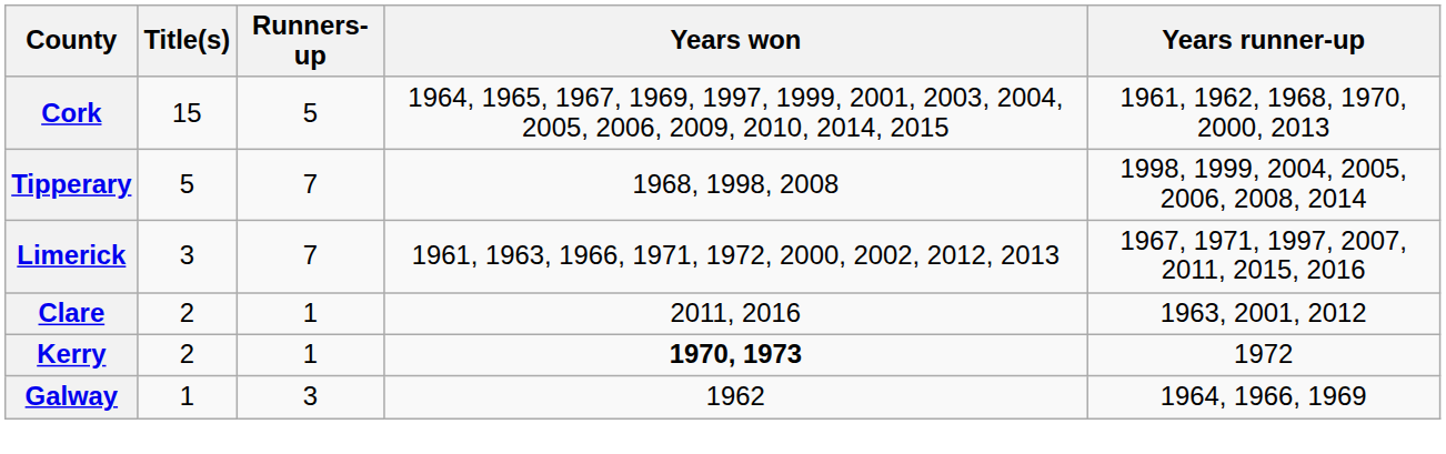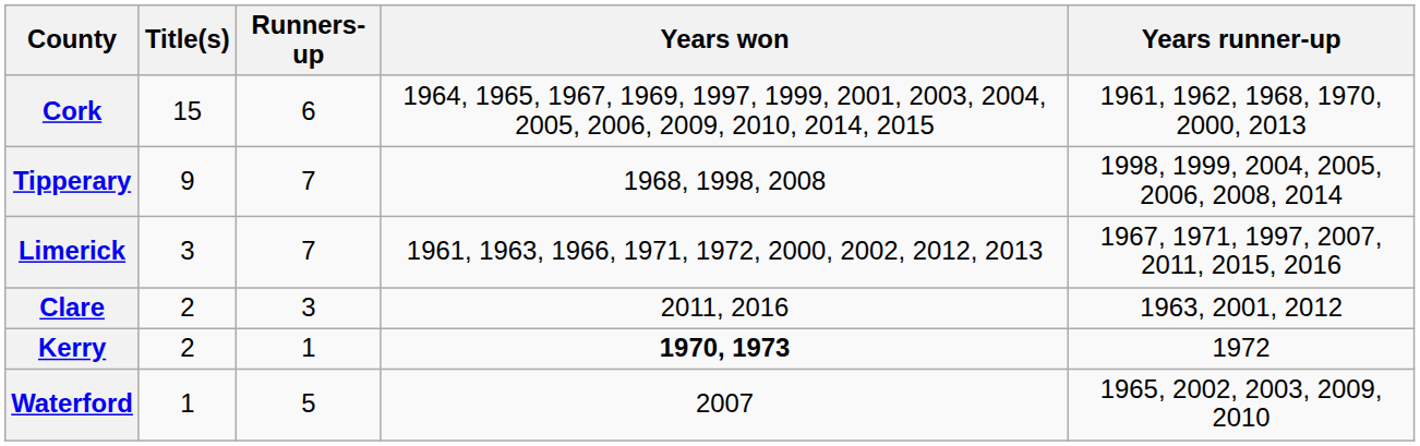 <table class="wikitable plainrowheaders sortable" style="text-align:center">
 <tr>
 <th scope="col">County</th>
 <th>Title(s)</th>
 <th scope="col">Runners-up</th>
 <th class="unsortable" scope="col">Years won</th>
 <th class="unsortable" scope="col">Years runner-up</th>
 </tr>
 <tr>
 <th scope="row"> <a href='#'>Cork</a></th>
 <td>15</td>
-<td>5</td>
+<td>6</td>
 <td>1964, 1965, 1967, 1969, 1997, 1999, 2001, 2003, 2004, 2005, 2006, 2009, 2010, 2014, 2015</td>
 <td>1961, 1962, 1968, 1970, 2000, 2013</td>
 </tr>
 <tr>
 <th scope="row"> <a href='#'>Tipperary</a></th>
-<td>5</td>
+<td>9</td>
 <td>7</td>
 <td>1968, 1998, 2008</td>
 <td>1998, 1999, 2004, 2005, 2006, 2008, 2014</td>
 </tr>
 <tr>
 <th scope="row"><a href='#'>Limerick</a></th>
 <td>3</td>
 <td>7</td>
 <td>1961, 1963, 1966, 1971, 1972, 2000, 2002, 2012, 2013</td>
 <td>1967, 1971, 1997, 2007, 2011, 2015, 2016</td>
 </tr>
 <tr>
 <th scope="row"> <a href='#'>Clare</a></th>
 <td>2</td>
-<td>1</td>
+<td>3</td>
 <td>2011, 2016</td>
 <td>1963, 2001, 2012</td>
 </tr>
 <tr>
 <th scope="row"> <a href='#'>Kerry</a></th>
 <td>2</td>
 <td>1</td>
 <td><strong>1970, 1973</strong></td>
 <td>1972</td>
 </tr>
 <tr>
-<th scope="row"> <a href='#'>Galway</a></th>
+<th scope="row"> <a href='#'>Waterford</a></th>
 <td>1</td>
-<td>3</td>
-<td>1962</td>
-<td>1964, 1966, 1969</td>
+<td>5</td>
+<td>2007</td>
+<td>1965, 2002, 2003, 2009, 2010</td>
 </tr>
 </table>
